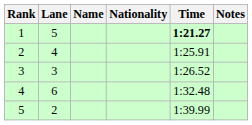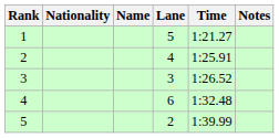 <table class="wikitable sortable" style="text-align:center">
 <tr>
 <th>Rank</th>
+<th>Nationality</th>
+<th>Name</th>
 <th>Lane</th>
-<th>Name</th>
-<th>Nationality</th>
 <th>Time</th>
 <th>Notes</th>
 </tr>
 <tr bgcolor=ccffcc>
 <td>1</td>
-<td>5</td>
 <td align=left></td>
 <td align=left></td>
-<td><strong>1:21.27</strong></td>
+<td>5</td>
+<td>1:21.27</td>
 <td><strong></strong></td>
 </tr>
 <tr bgcolor=ccffcc>
 <td>2</td>
-<td>4</td>
 <td align=left></td>
 <td align=left></td>
+<td>4</td>
 <td>1:25.91</td>
 <td><strong></strong></td>
 </tr>
 <tr bgcolor=ccffcc>
 <td>3</td>
-<td>3</td>
 <td align=left></td>
 <td align=left></td>
+<td>3</td>
 <td>1:26.52</td>
 <td><strong></strong></td>
 </tr>
 <tr bgcolor=ccffcc>
 <td>4</td>
-<td>6</td>
 <td align=left></td>
 <td align=left></td>
+<td>6</td>
 <td>1:32.48</td>
 <td><strong></strong></td>
 </tr>
 <tr bgcolor=ccffcc>
 <td>5</td>
-<td>2</td>
 <td align=left></td>
 <td align=left></td>
+<td>2</td>
 <td>1:39.99</td>
 <td><strong></strong></td>
 </tr>
 </table>
